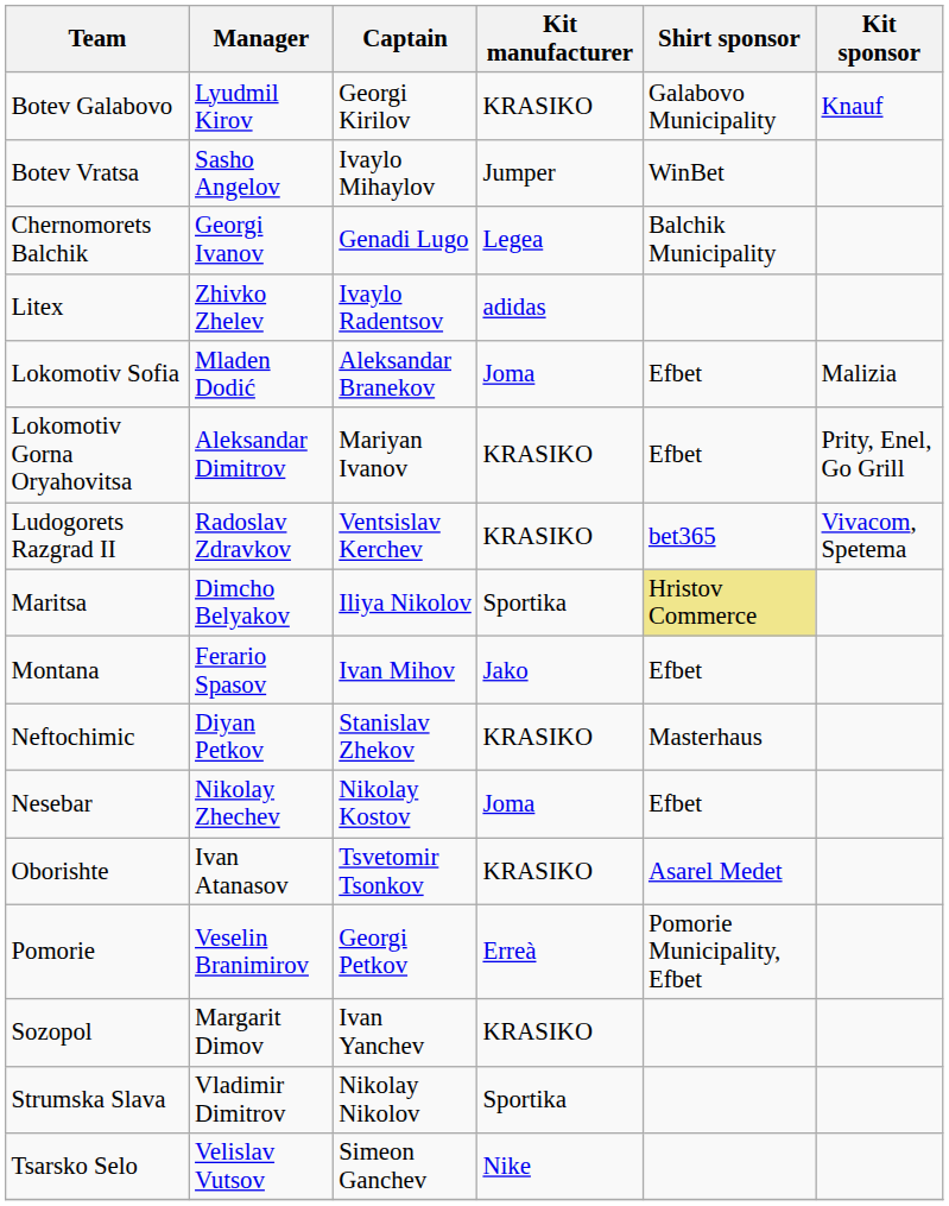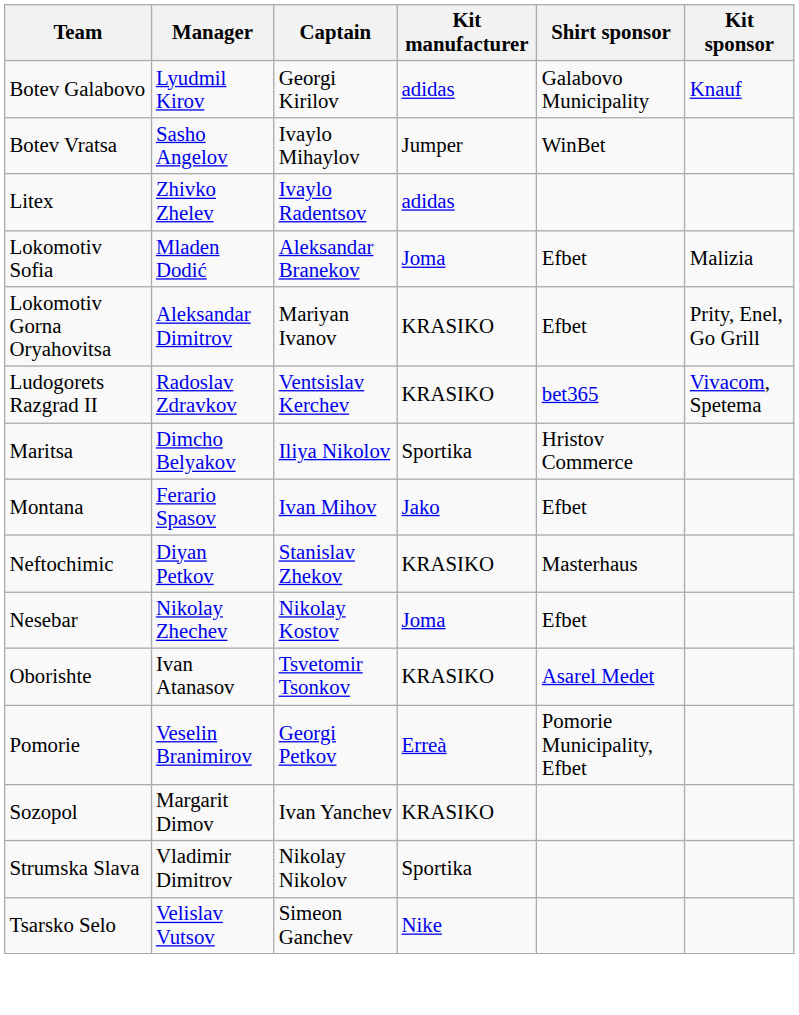 <table class="wikitable sortable" style="text-align: left;">
 <tr>
 <th>Team</th>
 <th>Manager</th>
 <th>Captain</th>
 <th>Kit manufacturer</th>
 <th>Shirt sponsor</th>
 <th>Kit sponsor</th>
 </tr>
 <tr>
 <td>Botev Galabovo</td>
 <td> <a href='#'>Lyudmil Kirov</a></td>
 <td> Georgi Kirilov</td>
-<td>KRASIKO</td>
+<td><a href='#'>adidas</a></td>
 <td>Galabovo Municipality</td>
 <td><a href='#'>Knauf</a></td>
 </tr>
 <tr>
 <td>Botev Vratsa</td>
 <td> <a href='#'>Sasho Angelov</a></td>
 <td> Ivaylo Mihaylov</td>
 <td>Jumper</td>
 <td>WinBet</td>
-<td></td>
-</tr>
-<tr>
-<td>Chernomorets Balchik</td>
-<td> <a href='#'>Georgi Ivanov</a></td>
-<td> <a href='#'>Genadi Lugo</a></td>
-<td><a href='#'>Legea</a></td>
-<td>Balchik Municipality</td>
 <td></td>
 </tr>
 <tr>
 <td>Litex</td>
 <td> <a href='#'>Zhivko Zhelev</a></td>
 <td> <a href='#'>Ivaylo Radentsov</a></td>
 <td><a href='#'>adidas</a></td>
 <td></td>
 <td></td>
 </tr>
 <tr>
 <td>Lokomotiv Sofia</td>
 <td> <a href='#'>Mladen Dodić</a></td>
 <td> <a href='#'>Aleksandar Branekov</a></td>
 <td><a href='#'>Joma</a></td>
 <td>Efbet</td>
 <td>Malizia</td>
 </tr>
 <tr>
 <td>Lokomotiv Gorna Oryahovitsa</td>
 <td> <a href='#'>Aleksandar Dimitrov</a></td>
 <td> Mariyan Ivanov</td>
 <td>KRASIKO</td>
 <td>Efbet</td>
 <td>Prity, Enel, Go Grill</td>
 </tr>
 <tr>
 <td>Ludogorets Razgrad II</td>
 <td> <a href='#'>Radoslav Zdravkov</a></td>
 <td> <a href='#'>Ventsislav Kerchev</a></td>
 <td>KRASIKO</td>
 <td><a href='#'>bet365</a></td>
 <td><a href='#'>Vivacom</a>, Spetema</td>
 </tr>
 <tr>
 <td>Maritsa</td>
 <td> <a href='#'>Dimcho Belyakov</a></td>
 <td> <a href='#'>Iliya Nikolov</a></td>
 <td>Sportika</td>
-<td style="background: khaki;">Hristov Commerce</td>
+<td>Hristov Commerce</td>
 <td></td>
 </tr>
 <tr>
 <td>Montana</td>
 <td> <a href='#'>Ferario Spasov</a></td>
 <td> <a href='#'>Ivan Mihov</a></td>
 <td><a href='#'>Jako</a></td>
 <td>Efbet</td>
 <td></td>
 </tr>
 <tr>
 <td>Neftochimic</td>
 <td> <a href='#'>Diyan Petkov</a></td>
 <td> <a href='#'>Stanislav Zhekov</a></td>
 <td>KRASIKO</td>
 <td>Masterhaus</td>
 <td></td>
 </tr>
 <tr>
 <td>Nesebar</td>
 <td> <a href='#'>Nikolay Zhechev</a></td>
 <td> <a href='#'>Nikolay Kostov</a></td>
 <td><a href='#'>Joma</a></td>
 <td>Efbet</td>
 <td></td>
 </tr>
 <tr>
 <td>Oborishte</td>
 <td> Ivan Atanasov</td>
 <td> <a href='#'>Tsvetomir Tsonkov</a></td>
 <td>KRASIKO</td>
 <td><a href='#'>Asarel Medet</a></td>
 <td></td>
 </tr>
 <tr>
 <td>Pomorie</td>
 <td> <a href='#'>Veselin Branimirov</a></td>
 <td> <a href='#'>Georgi Petkov</a></td>
 <td><a href='#'>Erreà</a></td>
 <td>Pomorie Municipality, Efbet</td>
 <td></td>
 </tr>
 <tr>
 <td>Sozopol</td>
 <td> Margarit Dimov</td>
 <td> Ivan Yanchev</td>
 <td>KRASIKO</td>
 <td></td>
 <td></td>
 </tr>
 <tr>
 <td>Strumska Slava</td>
 <td> Vladimir Dimitrov</td>
 <td> Nikolay Nikolov</td>
 <td>Sportika</td>
 <td></td>
 <td></td>
 </tr>
 <tr>
 <td>Tsarsko Selo</td>
 <td> <a href='#'>Velislav Vutsov</a></td>
 <td> Simeon Ganchev</td>
 <td><a href='#'>Nike</a></td>
 <td></td>
 <td></td>
 </tr>
 <tr>
 </tr>
 </table>
